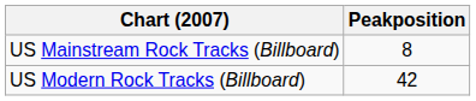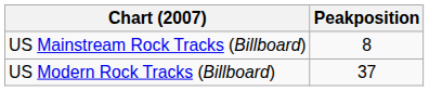 <table class="wikitable">
 <tr>
 <th>Chart (2007)</th>
 <th>Peakposition</th>
 </tr>
 <tr>
 <td>US <a href='#'>Mainstream Rock Tracks</a> (<em>Billboard</em>)</td>
 <td align="center">8</td>
 </tr>
 <tr>
 <td>US <a href='#'>Modern Rock Tracks</a> (<em>Billboard</em>)</td>
-<td align="center">42</td>
+<td align="center">37</td>
 </tr>
 </table>
